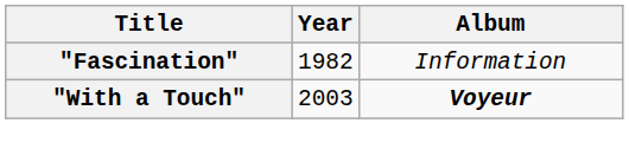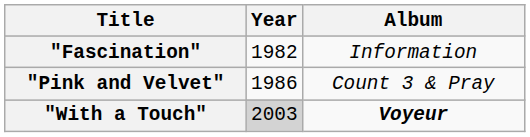 <table class="wikitable plainrowheaders" style="text-align:center">
 <tr>
 <th scope="col" style="width:12em;">Title</th>
 <th scope="col">Year</th>
 <th scope="col" style="width:11em;">Album</th>
 </tr>
 <tr>
 <th scope="row">"Fascination"</th>
 <td>1982</td>
 <td><em>Information</em></td>
 </tr>
 <tr>
+<th scope="row">"Pink and Velvet"</th>
+<td>1986</td>
+<td><em>Count 3 & Pray</em></td>
+</tr>
+<tr>
 <th scope="row">"With a Touch"</th>
-<td>2003</td>
+<td style="background: lightgrey;">2003</td>
 <td><strong><em>Voyeur</em></strong></td>
 </tr>
 </table>
